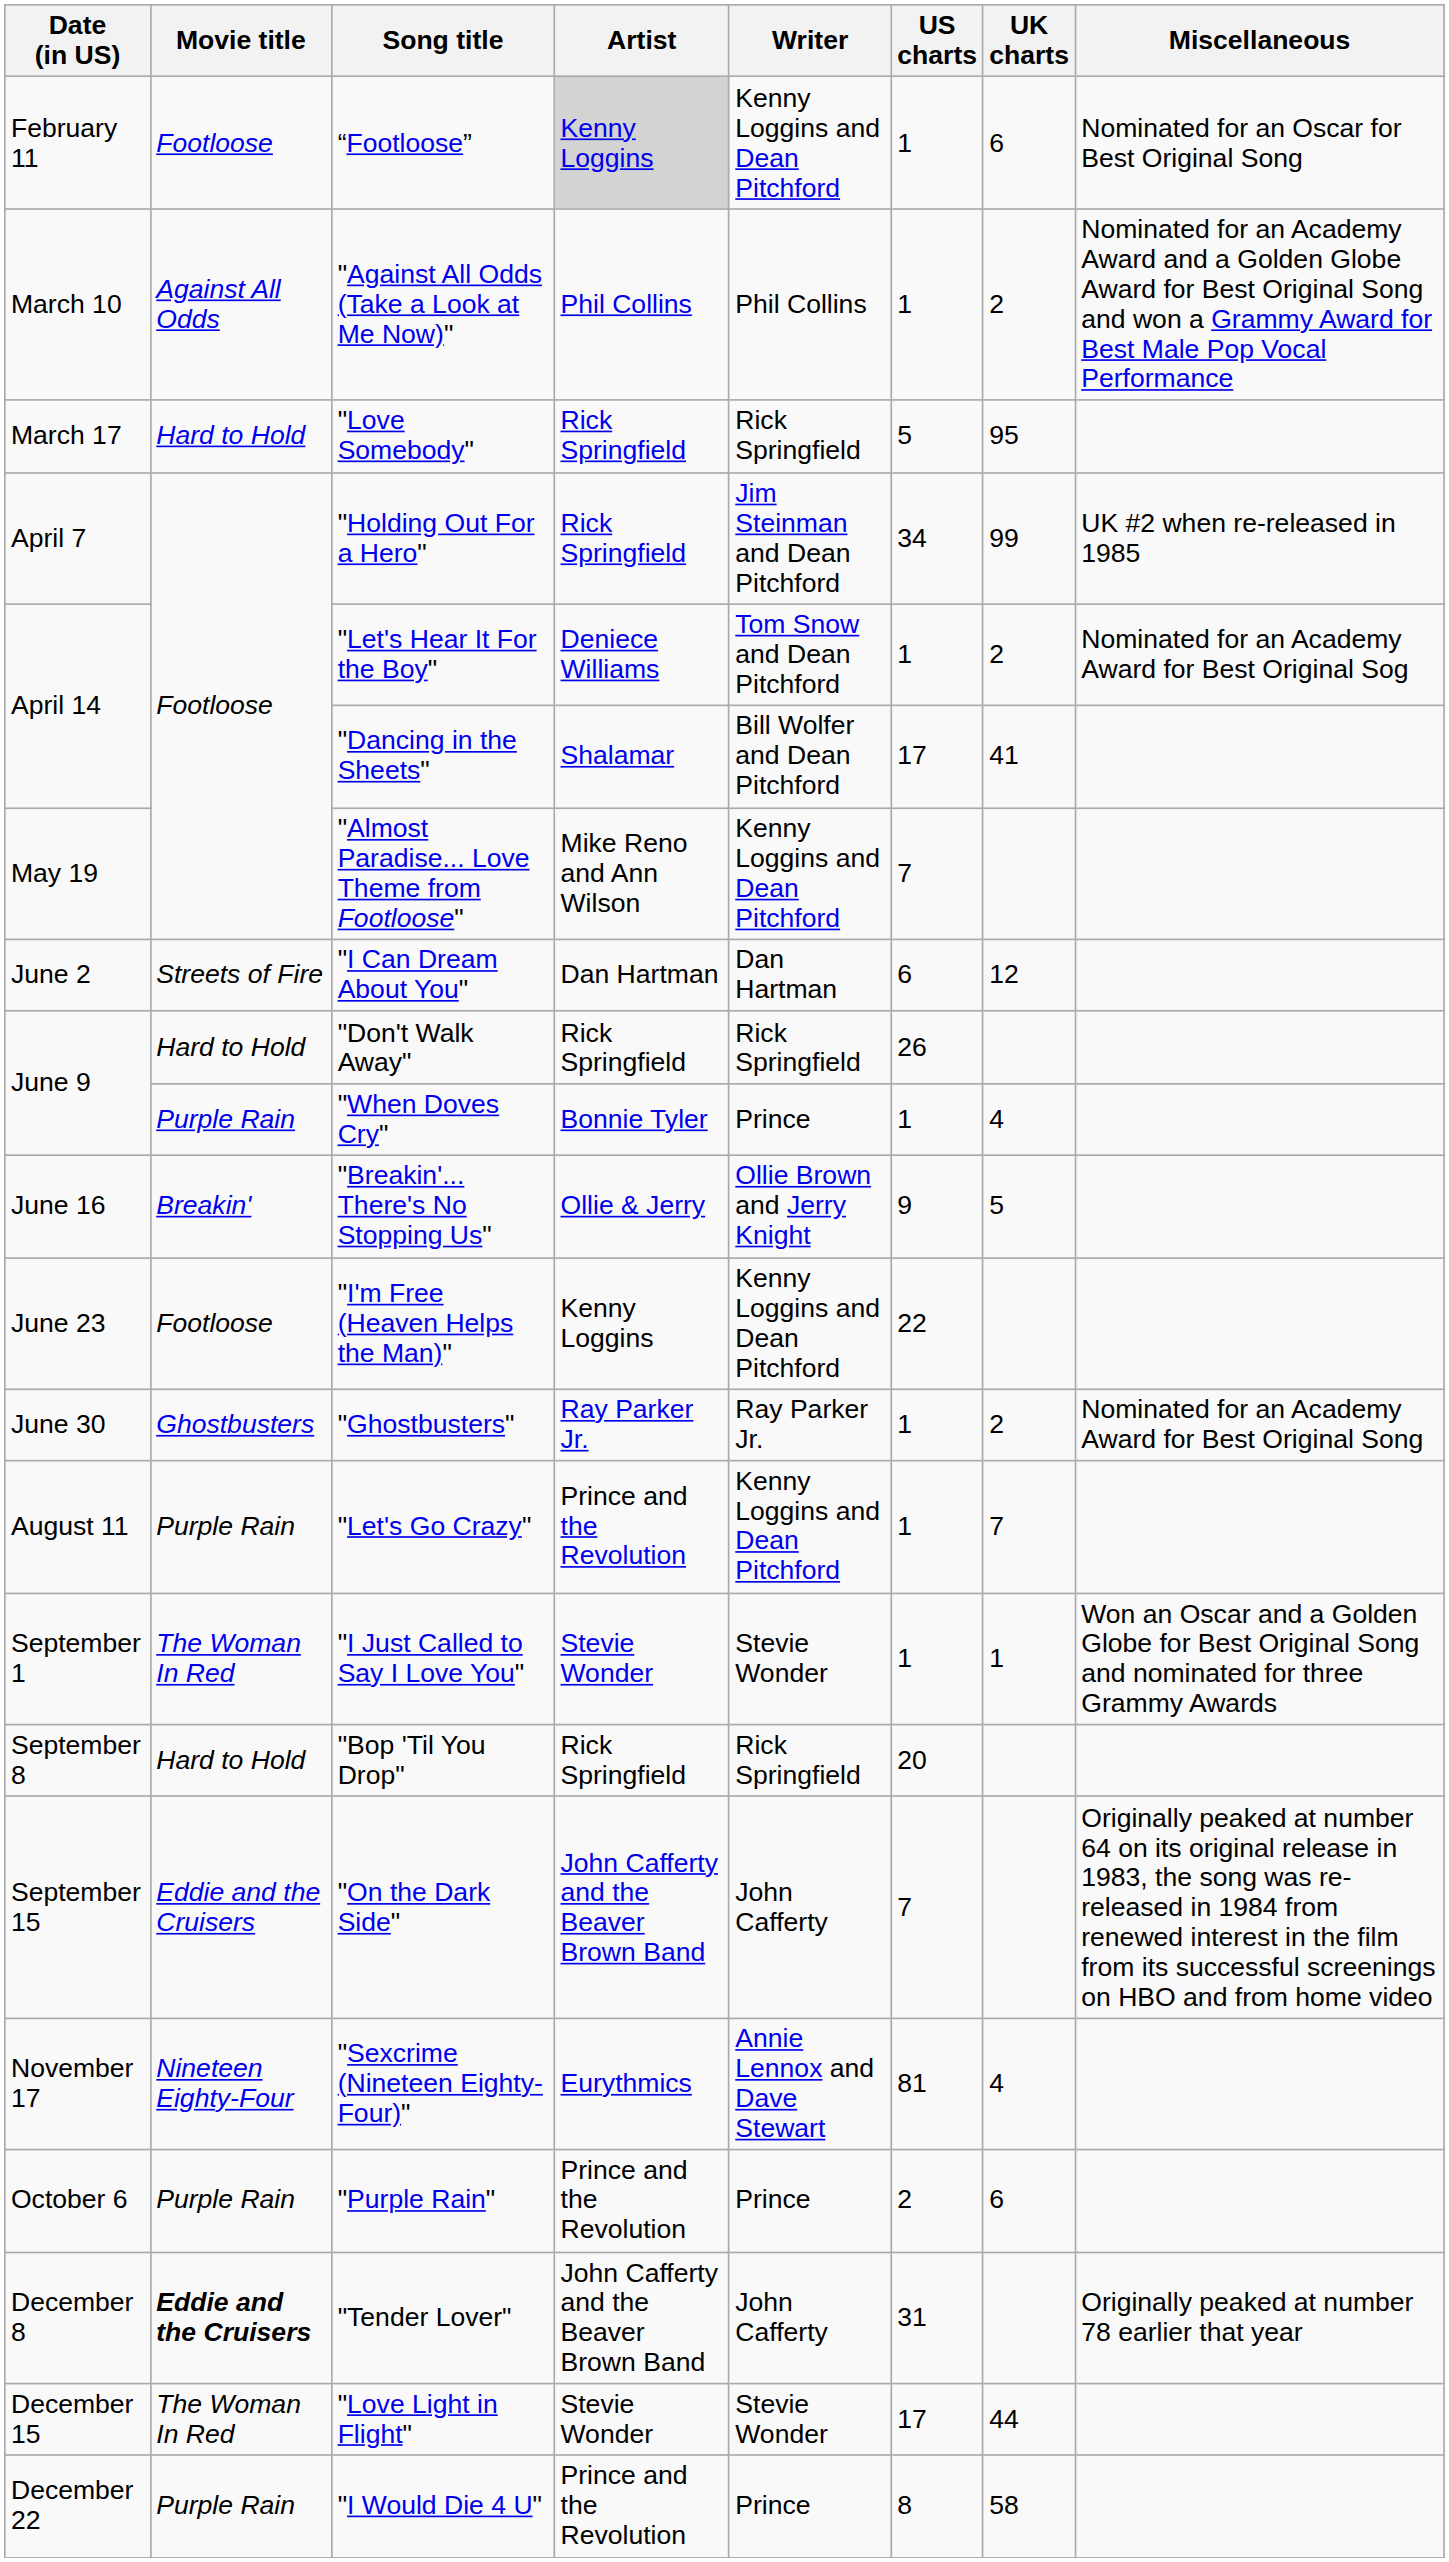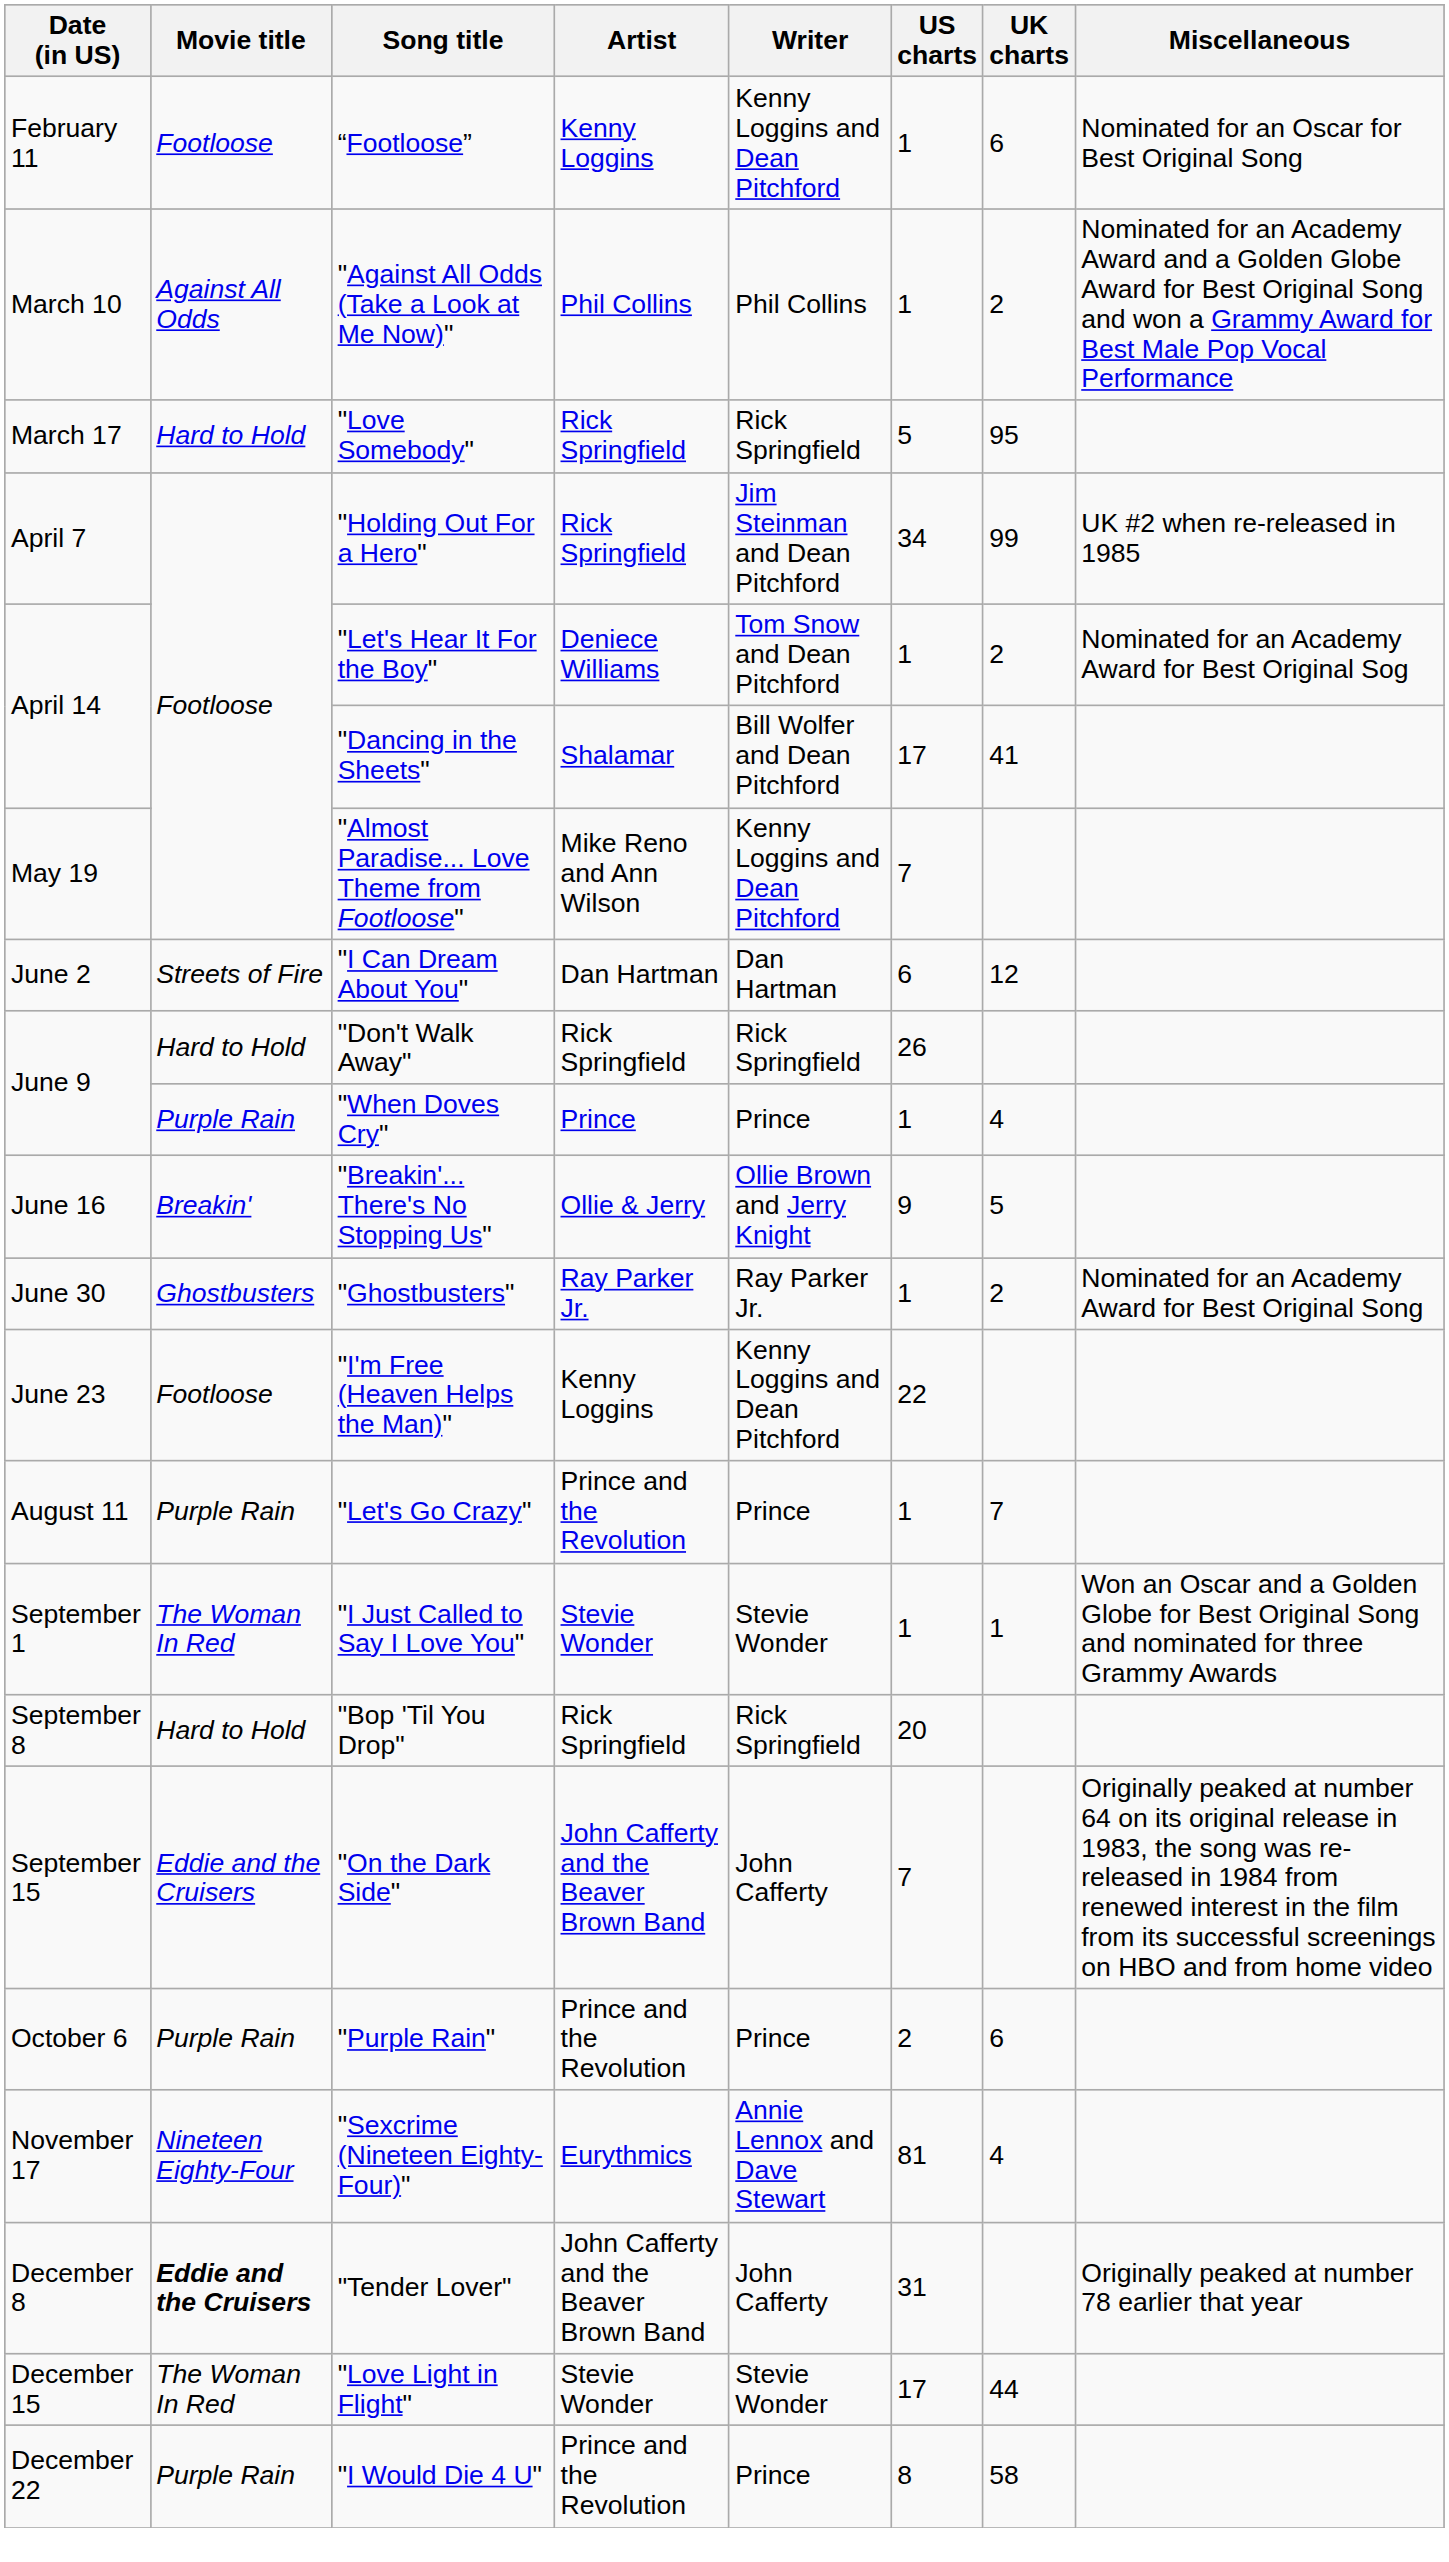 <table class="wikitable sortable">
 <tr>
 <th>Date<br>(in US)</th>
 <th>Movie title</th>
 <th>Song title</th>
 <th>Artist</th>
 <th>Writer</th>
 <th>US <br>charts</th>
 <th>UK<br>charts</th>
 <th>Miscellaneous</th>
 </tr>
 <tr>
 <td>February 11</td>
 <td><em><a href='#'>Footloose</a></em></td>
 <td>“<a href='#'>Footloose</a>”</td>
-<td style="background: lightgrey;"><a href='#'>Kenny Loggins</a></td>
+<td><a href='#'>Kenny Loggins</a></td>
 <td>Kenny Loggins and <a href='#'>Dean Pitchford</a></td>
 <td>1</td>
 <td>6</td>
 <td>Nominated for an Oscar for Best Original Song</td>
 </tr>
 <tr>
 <td>March 10</td>
 <td><em><a href='#'>Against All Odds</a></em></td>
 <td>"<a href='#'>Against All Odds (Take a Look at Me Now)</a>"</td>
 <td><a href='#'>Phil Collins</a></td>
 <td>Phil Collins</td>
 <td>1</td>
 <td>2</td>
 <td>Nominated for an Academy Award and a Golden Globe Award for Best Original Song and won a <a href='#'>Grammy Award for Best Male Pop Vocal Performance</a></td>
 </tr>
 <tr>
 <td>March 17</td>
 <td><em><a href='#'>Hard to Hold</a></em></td>
 <td>"<a href='#'>Love Somebody</a>"</td>
 <td><a href='#'>Rick Springfield</a></td>
 <td>Rick Springfield</td>
 <td>5</td>
 <td>95</td>
 <td></td>
 </tr>
 <tr>
 <td>April 7</td>
 <td rowspan="4"><em>Footloose</em></td>
 <td>"<a href='#'>Holding Out For a Hero</a>"</td>
 <td><a href='#'>Rick Springfield</a></td>
 <td><a href='#'>Jim Steinman</a> and Dean Pitchford</td>
 <td>34</td>
 <td>99</td>
 <td>UK #2 when re-released in 1985</td>
 </tr>
 <tr>
 <td rowspan="2">April 14</td>
 <td>"<a href='#'>Let's Hear It For the Boy</a>"</td>
 <td><a href='#'>Deniece Williams</a></td>
 <td><a href='#'>Tom Snow</a> and Dean Pitchford</td>
 <td>1</td>
 <td>2</td>
 <td>Nominated for an Academy Award for Best Original Sog</td>
 </tr>
 <tr>
 <td>"<a href='#'>Dancing in the Sheets</a>"</td>
 <td><a href='#'>Shalamar</a></td>
 <td>Bill Wolfer and Dean Pitchford</td>
 <td>17</td>
 <td>41</td>
 <td></td>
 </tr>
 <tr>
 <td>May 19</td>
 <td>"<a href='#'>Almost Paradise... Love Theme from <em>Footloose</em></a>"</td>
 <td>Mike Reno and Ann Wilson</td>
 <td>Kenny Loggins and <a href='#'>Dean Pitchford</a></td>
 <td>7</td>
 <td></td>
 <td></td>
 </tr>
 <tr>
 <td>June 2</td>
 <td><em>Streets of Fire</em></td>
 <td>"<a href='#'>I Can Dream About You</a>"</td>
 <td>Dan Hartman</td>
 <td>Dan Hartman</td>
 <td>6</td>
 <td>12</td>
 <td></td>
 </tr>
 <tr>
 <td rowspan="2">June 9</td>
 <td><em>Hard to Hold</em></td>
 <td>"Don't Walk Away"</td>
 <td>Rick Springfield</td>
 <td>Rick Springfield</td>
 <td>26</td>
 <td></td>
 <td></td>
 </tr>
 <tr>
 <td><em><a href='#'>Purple Rain</a></em></td>
 <td>"<a href='#'>When Doves Cry</a>"</td>
-<td><a href='#'>Bonnie Tyler</a></td>
+<td><a href='#'>Prince</a></td>
 <td>Prince</td>
 <td>1</td>
 <td>4</td>
 <td></td>
 </tr>
 <tr>
 <td>June 16</td>
 <td><em><a href='#'>Breakin'</a></em></td>
 <td>"<a href='#'>Breakin'... There's No Stopping Us</a>"</td>
 <td><a href='#'>Ollie & Jerry</a></td>
 <td><a href='#'>Ollie Brown</a> and <a href='#'>Jerry Knight</a></td>
 <td>9</td>
 <td>5</td>
 <td></td>
 </tr>
 <tr>
+<td>June 30</td>
+<td><em><a href='#'>Ghostbusters</a></em></td>
+<td>"<a href='#'>Ghostbusters</a>"</td>
+<td><a href='#'>Ray Parker Jr.</a></td>
+<td>Ray Parker Jr.</td>
+<td>1</td>
+<td>2</td>
+<td>Nominated for an Academy Award for Best Original Song</td>
+</tr>
+<tr>
 <td>June 23</td>
 <td><em>Footloose</em></td>
 <td>"<a href='#'>I'm Free (Heaven Helps the Man)</a>"</td>
 <td>Kenny Loggins</td>
 <td>Kenny Loggins and Dean Pitchford</td>
 <td>22</td>
 <td></td>
 <td></td>
 </tr>
 <tr>
-<td>June 30</td>
-<td><em><a href='#'>Ghostbusters</a></em></td>
-<td>"<a href='#'>Ghostbusters</a>"</td>
-<td><a href='#'>Ray Parker Jr.</a></td>
-<td>Ray Parker Jr.</td>
-<td>1</td>
-<td>2</td>
-<td>Nominated for an Academy Award for Best Original Song</td>
-</tr>
-<tr>
 <td>August 11</td>
 <td><em>Purple Rain</em></td>
 <td>"<a href='#'>Let's Go Crazy</a>"</td>
 <td>Prince and <a href='#'>the Revolution</a></td>
-<td>Kenny Loggins and <a href='#'>Dean Pitchford</a></td>
+<td>Prince</td>
 <td>1</td>
 <td>7</td>
 <td></td>
 </tr>
 <tr>
 <td>September 1</td>
 <td><em><a href='#'>The Woman In Red</a></em></td>
 <td>"<a href='#'>I Just Called to Say I Love You</a>"</td>
 <td><a href='#'>Stevie Wonder</a></td>
 <td>Stevie Wonder</td>
 <td>1</td>
 <td>1</td>
 <td>Won an Oscar and a Golden Globe for Best Original Song and nominated for three Grammy Awards</td>
 </tr>
 <tr>
 <td>September 8</td>
 <td><em>Hard to Hold</em></td>
 <td>"Bop 'Til You Drop"</td>
 <td>Rick Springfield</td>
 <td>Rick Springfield</td>
 <td>20</td>
 <td></td>
 <td></td>
 </tr>
 <tr>
 <td>September 15</td>
 <td><em><a href='#'>Eddie and the Cruisers</a></em></td>
 <td>"<a href='#'>On the Dark Side</a>"</td>
 <td><a href='#'>John Cafferty and the Beaver Brown Band</a></td>
 <td>John Cafferty</td>
 <td>7</td>
 <td></td>
 <td>Originally peaked at number 64 on its original release in 1983, the song was re-released in 1984 from renewed interest in the film from its successful screenings on HBO and from home video</td>
 </tr>
 <tr>
+<td>October 6</td>
+<td><em>Purple Rain</em></td>
+<td>"<a href='#'>Purple Rain</a>"</td>
+<td>Prince and the Revolution</td>
+<td>Prince</td>
+<td>2</td>
+<td>6</td>
+<td></td>
+</tr>
+<tr>
 <td>November 17</td>
 <td><a href='#'><em>Nineteen Eighty-Four</em></a></td>
 <td>"<a href='#'>Sexcrime (Nineteen Eighty-Four)</a>"</td>
 <td><a href='#'>Eurythmics</a></td>
 <td><a href='#'>Annie Lennox</a> and <a href='#'>Dave Stewart</a></td>
 <td>81</td>
 <td>4</td>
-<td></td>
-</tr>
-<tr>
-<td>October 6</td>
-<td><em>Purple Rain</em></td>
-<td>"<a href='#'>Purple Rain</a>"</td>
-<td>Prince and the Revolution</td>
-<td>Prince</td>
-<td>2</td>
-<td>6</td>
 <td></td>
 </tr>
 <tr>
 <td>December 8</td>
 <td><strong><em>Eddie and the Cruisers</em></strong></td>
 <td>"Tender Lover"</td>
 <td>John Cafferty and the Beaver Brown Band</td>
 <td>John Cafferty</td>
 <td>31</td>
 <td></td>
 <td>Originally peaked at number 78 earlier that year</td>
 </tr>
 <tr>
 <td>December 15</td>
 <td><em>The Woman In Red</em></td>
 <td>"<a href='#'>Love Light in Flight</a>"</td>
 <td>Stevie Wonder</td>
 <td>Stevie Wonder</td>
 <td>17</td>
 <td>44</td>
 <td></td>
 </tr>
 <tr>
 <td>December 22</td>
 <td><em>Purple Rain</em></td>
 <td>"<a href='#'>I Would Die 4 U</a>"</td>
 <td>Prince and the Revolution</td>
 <td>Prince</td>
 <td>8</td>
 <td>58</td>
 <td></td>
 </tr>
 </table>
